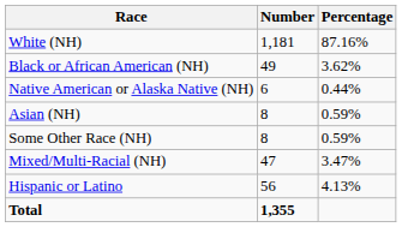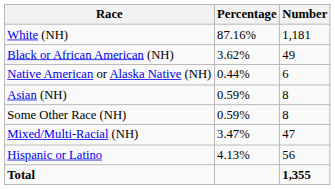 <table class="wikitable">
 <tr>
 <th>Race</th>
+<th>Percentage</th>
 <th>Number</th>
-<th>Percentage</th>
 </tr>
 <tr>
 <td><a href='#'>White</a> (NH)</td>
+<td>87.16%</td>
 <td>1,181</td>
-<td>87.16%</td>
 </tr>
 <tr>
 <td><a href='#'>Black or African American</a> (NH)</td>
+<td>3.62%</td>
 <td>49</td>
-<td>3.62%</td>
 </tr>
 <tr>
 <td><a href='#'>Native American</a> or <a href='#'>Alaska Native</a> (NH)</td>
+<td>0.44%</td>
 <td>6</td>
-<td>0.44%</td>
 </tr>
 <tr>
 <td><a href='#'>Asian</a> (NH)</td>
+<td>0.59%</td>
 <td>8</td>
-<td>0.59%</td>
 </tr>
 <tr>
 <td>Some Other Race (NH)</td>
+<td>0.59%</td>
 <td>8</td>
-<td>0.59%</td>
 </tr>
 <tr>
 <td><a href='#'>Mixed/Multi-Racial</a> (NH)</td>
+<td>3.47%</td>
 <td>47</td>
-<td>3.47%</td>
 </tr>
 <tr>
 <td><a href='#'>Hispanic or Latino</a></td>
+<td>4.13%</td>
 <td>56</td>
-<td>4.13%</td>
 </tr>
 <tr>
 <td><strong>Total</strong></td>
+<td></td>
 <td><strong>1,355</strong></td>
-<td></td>
 </tr>
 </table>
